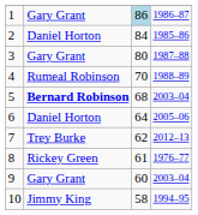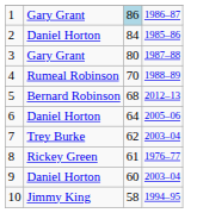 <table class="wikitable">
 <tr>
 </tr>
 <tr>
 <td>1</td>
 <td><a href='#'>Gary Grant</a></td>
 <td style="background: lightblue;">86</td>
 <td style="font-size:80%;"><a href='#'>1986–87</a></td>
 </tr>
 <tr>
 <td>2</td>
 <td><a href='#'>Daniel Horton</a></td>
 <td>84</td>
 <td style="font-size:80%;"><a href='#'>1985–86</a></td>
 </tr>
 <tr>
 <td>3</td>
 <td><a href='#'>Gary Grant</a></td>
 <td>80</td>
 <td style="font-size:80%;"><a href='#'>1987–88</a></td>
 </tr>
 <tr>
 <td>4</td>
 <td><a href='#'>Rumeal Robinson</a></td>
 <td>70</td>
 <td style="font-size:80%;"><a href='#'>1988–89</a></td>
 </tr>
 <tr>
 <td>5</td>
-<td><strong><a href='#'>Bernard Robinson</a></strong></td>
+<td><a href='#'>Bernard Robinson</a></td>
 <td>68</td>
-<td style="font-size:80%;"><a href='#'>2003–04</a></td>
+<td style="font-size:80%;"><a href='#'>2012–13</a></td>
 </tr>
 <tr>
 <td>6</td>
 <td><a href='#'>Daniel Horton</a></td>
 <td>64</td>
 <td style="font-size:80%;"><a href='#'>2005–06</a></td>
 </tr>
 <tr>
 <td>7</td>
 <td><a href='#'>Trey Burke</a></td>
 <td>62</td>
-<td style="font-size:80%;"><a href='#'>2012–13</a></td>
+<td style="font-size:80%;"><a href='#'>2003–04</a></td>
 </tr>
 <tr>
 <td>8</td>
 <td><a href='#'>Rickey Green</a></td>
 <td>61</td>
 <td style="font-size:80%;"><a href='#'>1976–77</a></td>
 </tr>
 <tr>
 <td>9</td>
-<td><a href='#'>Gary Grant</a></td>
+<td><a href='#'>Daniel Horton</a></td>
 <td>60</td>
 <td style="font-size:80%;"><a href='#'>2003–04</a></td>
 </tr>
 <tr>
 <td>10</td>
 <td><a href='#'>Jimmy King</a></td>
 <td>58</td>
 <td style="font-size:80%;"><a href='#'>1994–95</a></td>
 </tr>
 </table>
